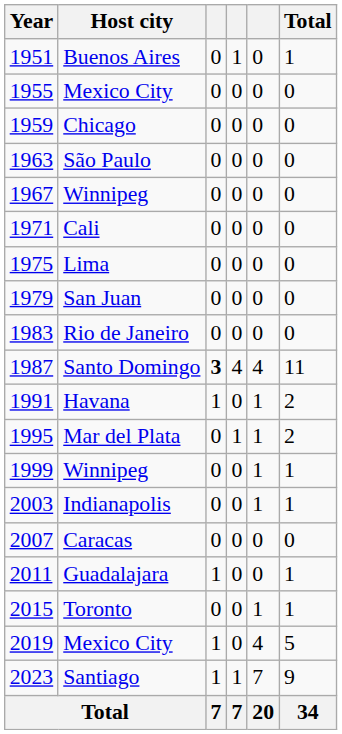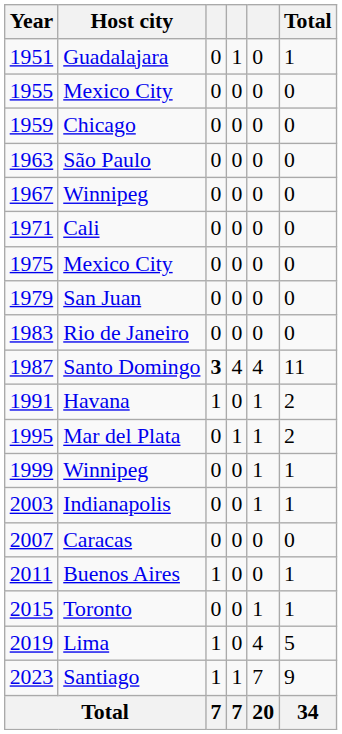 <table class="wikitable sortable">
 <tr>
 <th>Year</th>
 <th>Host city</th>
 <th></th>
 <th></th>
 <th></th>
 <th>Total</th>
 </tr>
 <tr>
 <td><a href='#'>1951</a></td>
-<td><a href='#'>Buenos Aires</a></td>
+<td><a href='#'>Guadalajara</a></td>
 <td>0</td>
 <td>1</td>
 <td>0</td>
 <td>1</td>
 </tr>
 <tr>
 <td><a href='#'>1955</a></td>
 <td><a href='#'>Mexico City</a></td>
 <td>0</td>
 <td>0</td>
 <td>0</td>
 <td>0</td>
 </tr>
 <tr>
 <td><a href='#'>1959</a></td>
 <td><a href='#'>Chicago</a></td>
 <td>0</td>
 <td>0</td>
 <td>0</td>
 <td>0</td>
 </tr>
 <tr>
 <td><a href='#'>1963</a></td>
 <td><a href='#'>São Paulo</a></td>
 <td>0</td>
 <td>0</td>
 <td>0</td>
 <td>0</td>
 </tr>
 <tr>
 <td><a href='#'>1967</a></td>
 <td><a href='#'>Winnipeg</a></td>
 <td>0</td>
 <td>0</td>
 <td>0</td>
 <td>0</td>
 </tr>
 <tr>
 <td><a href='#'>1971</a></td>
 <td><a href='#'>Cali</a></td>
 <td>0</td>
 <td>0</td>
 <td>0</td>
 <td>0</td>
 </tr>
 <tr>
 <td><a href='#'>1975</a></td>
-<td><a href='#'>Lima</a></td>
+<td><a href='#'>Mexico City</a></td>
 <td>0</td>
 <td>0</td>
 <td>0</td>
 <td>0</td>
 </tr>
 <tr>
 <td><a href='#'>1979</a></td>
 <td><a href='#'>San Juan</a></td>
 <td>0</td>
 <td>0</td>
 <td>0</td>
 <td>0</td>
 </tr>
 <tr>
 <td><a href='#'>1983</a></td>
 <td><a href='#'>Rio de Janeiro</a></td>
 <td>0</td>
 <td>0</td>
 <td>0</td>
 <td>0</td>
 </tr>
 <tr>
 <td><a href='#'>1987</a></td>
 <td><a href='#'>Santo Domingo</a></td>
 <td><strong>3</strong></td>
 <td>4</td>
 <td>4</td>
 <td>11</td>
 </tr>
 <tr>
 <td><a href='#'>1991</a></td>
 <td><a href='#'>Havana</a></td>
 <td>1</td>
 <td>0</td>
 <td>1</td>
 <td>2</td>
 </tr>
 <tr>
 <td><a href='#'>1995</a></td>
 <td><a href='#'>Mar del Plata</a></td>
 <td>0</td>
 <td>1</td>
 <td>1</td>
 <td>2</td>
 </tr>
 <tr>
 <td><a href='#'>1999</a></td>
 <td><a href='#'>Winnipeg</a></td>
 <td>0</td>
 <td>0</td>
 <td>1</td>
 <td>1</td>
 </tr>
 <tr>
 <td><a href='#'>2003</a></td>
 <td><a href='#'>Indianapolis</a></td>
 <td>0</td>
 <td>0</td>
 <td>1</td>
 <td>1</td>
 </tr>
 <tr>
 <td><a href='#'>2007</a></td>
 <td><a href='#'>Caracas</a></td>
 <td>0</td>
 <td>0</td>
 <td>0</td>
 <td>0</td>
 </tr>
 <tr>
 <td><a href='#'>2011</a></td>
-<td><a href='#'>Guadalajara</a></td>
+<td><a href='#'>Buenos Aires</a></td>
 <td>1</td>
 <td>0</td>
 <td>0</td>
 <td>1</td>
 </tr>
 <tr>
 <td><a href='#'>2015</a></td>
 <td><a href='#'>Toronto</a></td>
 <td>0</td>
 <td>0</td>
 <td>1</td>
 <td>1</td>
 </tr>
 <tr>
 <td><a href='#'>2019</a></td>
-<td><a href='#'>Mexico City</a></td>
+<td><a href='#'>Lima</a></td>
 <td>1</td>
 <td>0</td>
 <td>4</td>
 <td>5</td>
 </tr>
 <tr>
 <td><a href='#'>2023</a></td>
 <td><a href='#'>Santiago</a></td>
 <td>1</td>
 <td>1</td>
 <td>7</td>
 <td>9</td>
 </tr>
 <tr>
 <th colspan="2">Total</th>
 <th>7</th>
 <th>7</th>
 <th>20</th>
 <th>34</th>
 </tr>
 </table>
